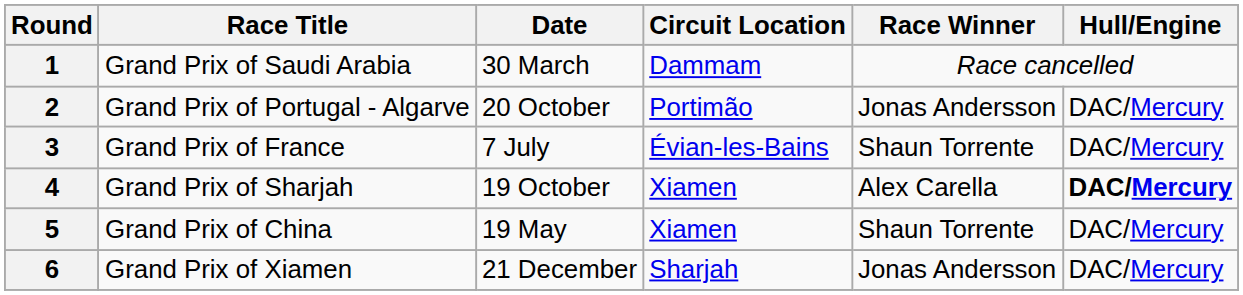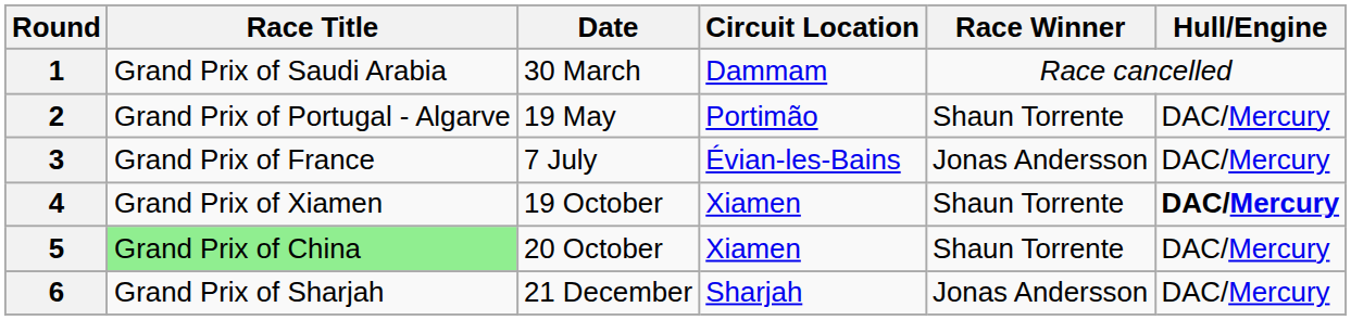 <table class="wikitable" border="1" style="font-size: 85%">
 <tr>
 <th>Round</th>
 <th>Race Title</th>
 <th>Date</th>
 <th>Circuit Location</th>
 <th>Race Winner</th>
 <th>Hull/Engine</th>
 </tr>
 <tr>
 <th>1</th>
 <td> Grand Prix of Saudi Arabia</td>
 <td>30 March</td>
 <td><a href='#'>Dammam</a></td>
 <td colspan=2 align=center><em>Race cancelled</em></td>
 </tr>
 <tr>
 <th>2</th>
 <td> Grand Prix of Portugal - Algarve</td>
-<td>20 October</td>
+<td>19 May</td>
 <td><a href='#'>Portimão</a></td>
-<td> Jonas Andersson</td>
+<td> Shaun Torrente</td>
 <td>DAC/<a href='#'>Mercury</a></td>
 </tr>
 <tr>
 <th>3</th>
 <td> Grand Prix of France</td>
 <td>7 July</td>
 <td><a href='#'>Évian-les-Bains</a></td>
-<td> Shaun Torrente</td>
+<td> Jonas Andersson</td>
 <td>DAC/<a href='#'>Mercury</a></td>
 </tr>
 <tr>
 <th>4</th>
-<td> Grand Prix of Sharjah</td>
+<td> Grand Prix of Xiamen</td>
 <td>19 October</td>
 <td><a href='#'>Xiamen</a></td>
-<td> Alex Carella</td>
+<td> Shaun Torrente</td>
 <td><strong>DAC/<a href='#'>Mercury</a></strong></td>
 </tr>
 <tr>
 <th>5</th>
-<td> Grand Prix of China</td>
-<td>19 May</td>
+<td style="background: lightgreen;"> Grand Prix of China</td>
+<td>20 October</td>
 <td><a href='#'>Xiamen</a></td>
 <td> Shaun Torrente</td>
 <td>DAC/<a href='#'>Mercury</a></td>
 </tr>
 <tr>
 <th>6</th>
-<td> Grand Prix of Xiamen</td>
+<td> Grand Prix of Sharjah</td>
 <td>21 December</td>
 <td><a href='#'>Sharjah</a></td>
 <td> Jonas Andersson</td>
 <td>DAC/<a href='#'>Mercury</a></td>
 </tr>
 </table>
